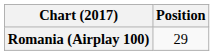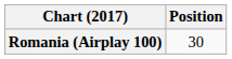 <table class="wikitable plainrowheaders" style="text-align:center">
 <tr>
 <th scope="col">Chart (2017)</th>
 <th scope="col">Position</th>
 </tr>
 <tr>
 <th scope="row">Romania (Airplay 100)</th>
-<td>29</td>
+<td>30</td>
 </tr>
 </table>
